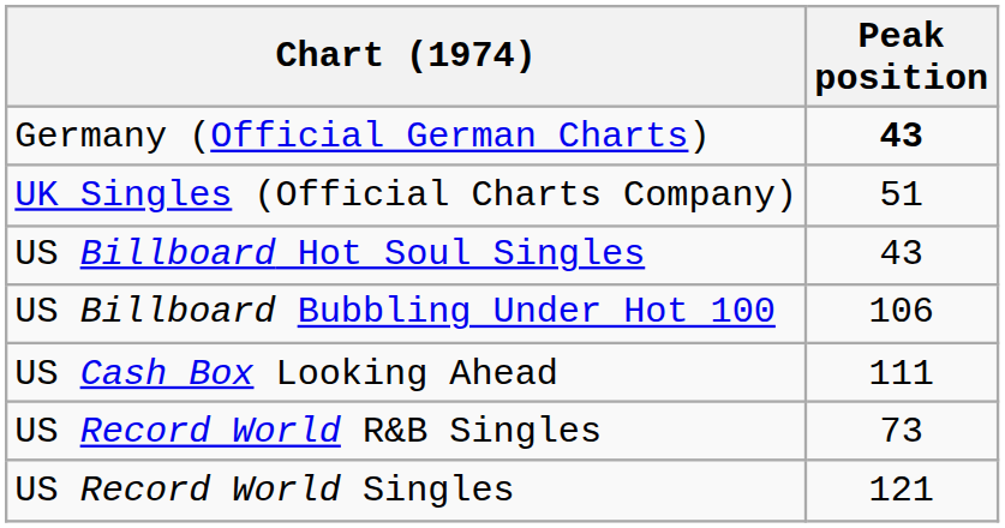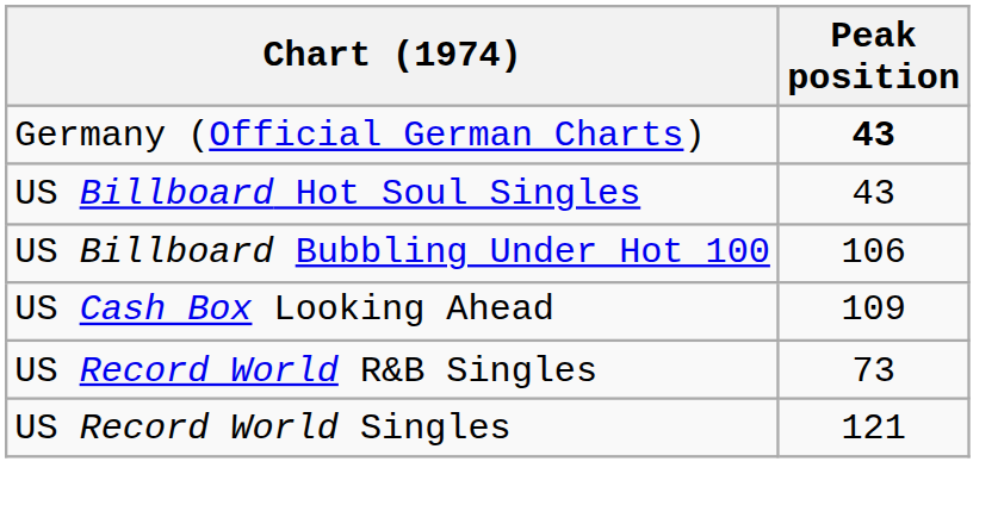 <table class="wikitable">
 <tr>
 <th>Chart (1974)</th>
 <th>Peak<br>position</th>
 </tr>
 <tr>
 <td>Germany (<a href='#'>Official German Charts</a>)</td>
 <td align="center"><strong>43</strong></td>
-</tr>
-<tr>
-<td><a href='#'>UK Singles</a> (Official Charts Company)</td>
-<td align="center">51</td>
 </tr>
 <tr>
 <td>US <a href='#'><em>Billboard</em> Hot Soul Singles</a></td>
 <td align="center">43</td>
 </tr>
 <tr>
 <td>US <em>Billboard</em> <a href='#'>Bubbling Under Hot 100</a></td>
 <td align="center">106</td>
 </tr>
 <tr>
 <td>US <em><a href='#'>Cash Box</a></em> Looking Ahead</td>
-<td align="center">111</td>
+<td align="center">109</td>
 </tr>
 <tr>
 <td>US <em><a href='#'>Record World</a></em> R&B Singles</td>
 <td align="center">73</td>
 </tr>
 <tr>
 <td>US <em>Record World</em> Singles</td>
 <td align="center">121</td>
 </tr>
 </table>
